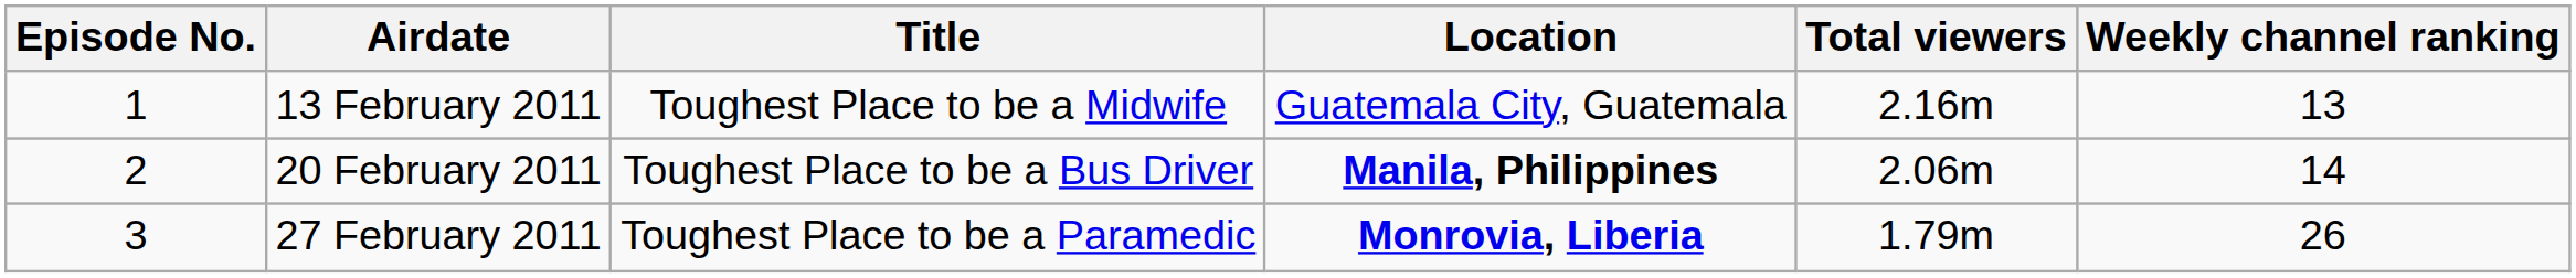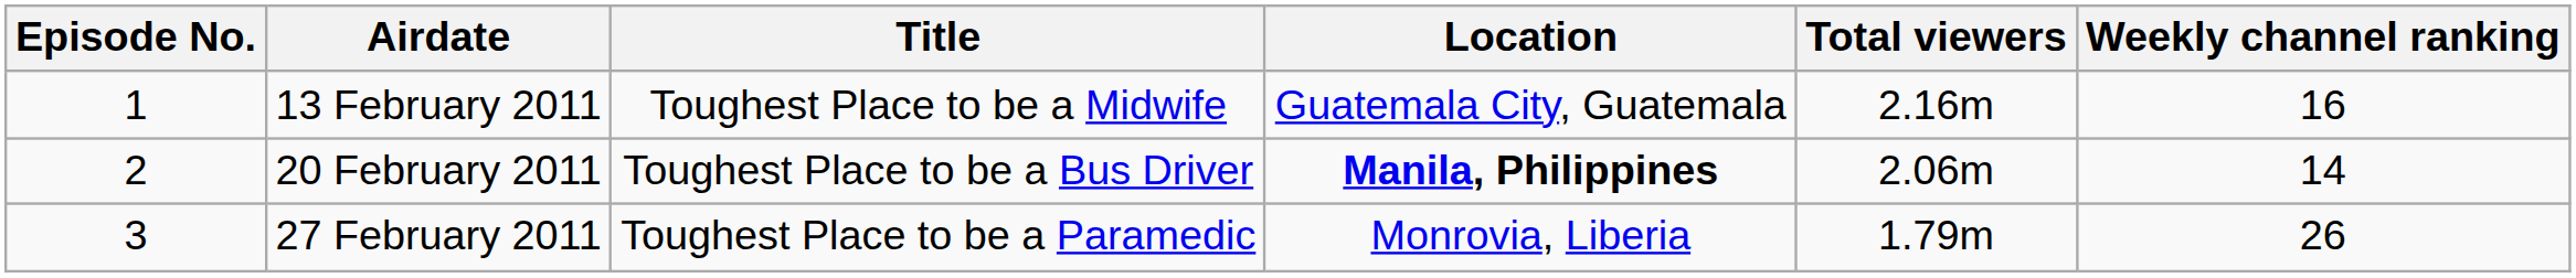 <table class="wikitable" style="text-align:center;">
 <tr>
 <th>Episode No.</th>
 <th>Airdate</th>
 <th>Title</th>
 <th>Location</th>
 <th>Total viewers</th>
 <th>Weekly channel ranking</th>
 </tr>
 <tr>
 <td>1</td>
 <td>13 February 2011</td>
 <td>Toughest Place to be a <a href='#'>Midwife</a></td>
 <td><a href='#'>Guatemala City</a>, Guatemala</td>
 <td>2.16m</td>
-<td>13</td>
+<td>16</td>
 </tr>
 <tr>
 <td>2</td>
 <td>20 February 2011</td>
 <td>Toughest Place to be a <a href='#'>Bus Driver</a></td>
 <td><strong><a href='#'>Manila</a>, Philippines</strong></td>
 <td>2.06m</td>
 <td>14</td>
 </tr>
 <tr>
 <td>3</td>
 <td>27 February 2011</td>
 <td>Toughest Place to be a <a href='#'>Paramedic</a></td>
-<td><strong><a href='#'>Monrovia</a>, <a href='#'>Liberia</a></strong></td>
+<td><a href='#'>Monrovia</a>, <a href='#'>Liberia</a></td>
 <td>1.79m</td>
 <td>26</td>
 </tr>
 </table>
